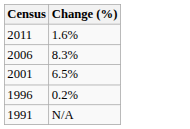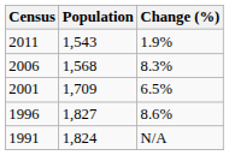 <table class="wikitable">
 <tr>
 <th>Census</th>
+<th>Population</th>
 <th>Change (%)</th>
 </tr>
 <tr>
 <td>2011</td>
-<td> 1.6%</td>
+<td>1,543</td>
+<td> 1.9%</td>
 </tr>
 <tr>
 <td>2006</td>
+<td>1,568</td>
 <td> 8.3%</td>
 </tr>
 <tr>
 <td>2001</td>
+<td>1,709</td>
 <td> 6.5%</td>
 </tr>
 <tr>
 <td>1996</td>
-<td> 0.2%</td>
+<td>1,827</td>
+<td> 8.6%</td>
 </tr>
 <tr>
 <td>1991</td>
+<td>1,824</td>
 <td>N/A</td>
 </tr>
 </table>
